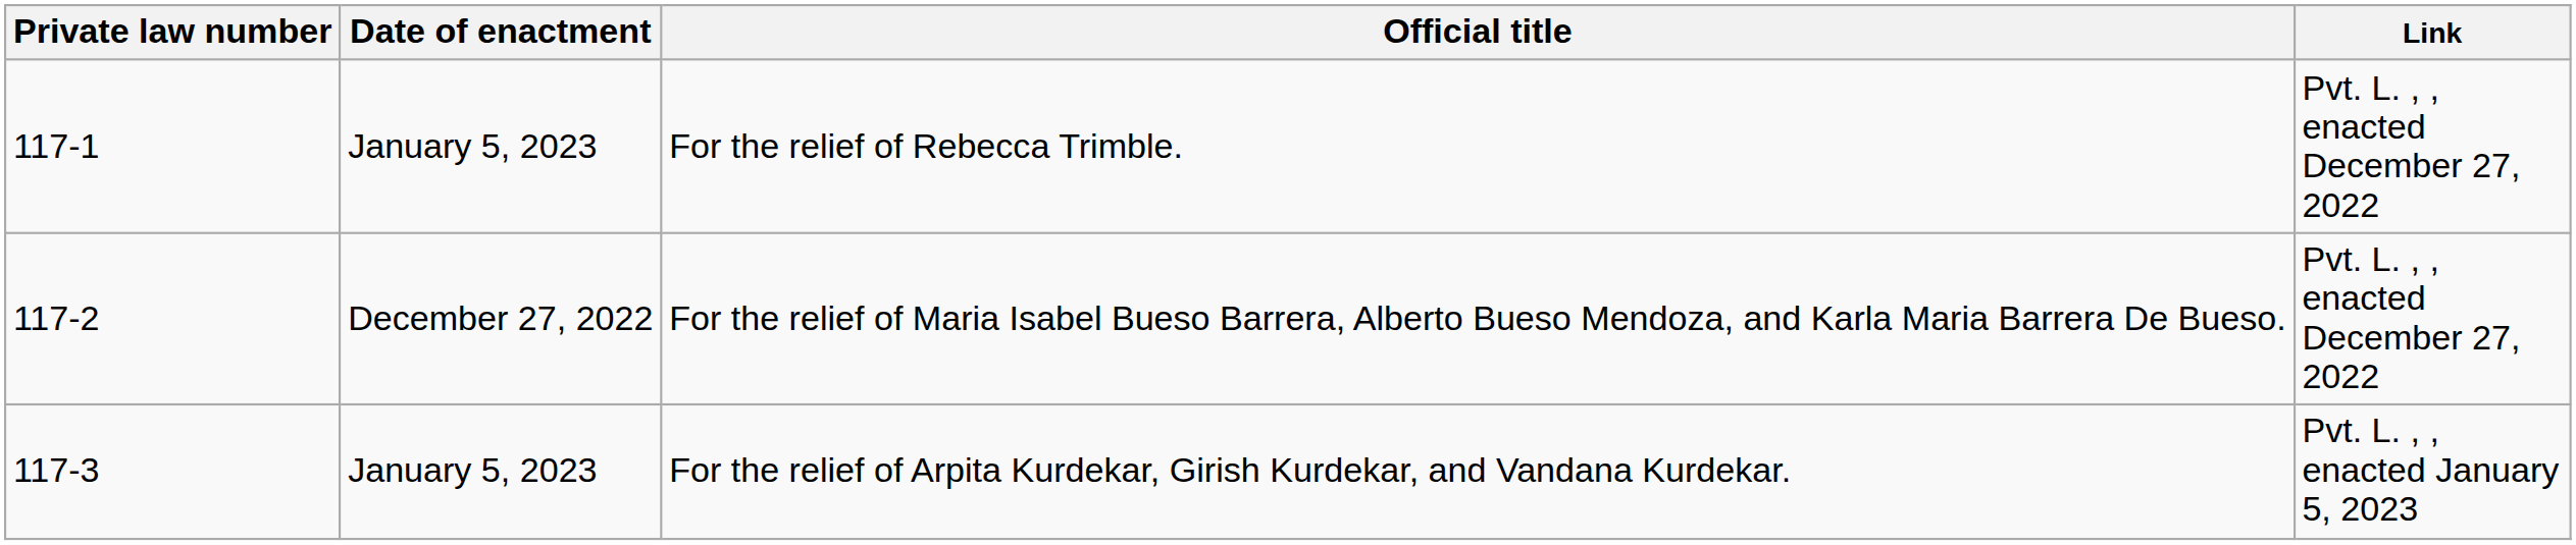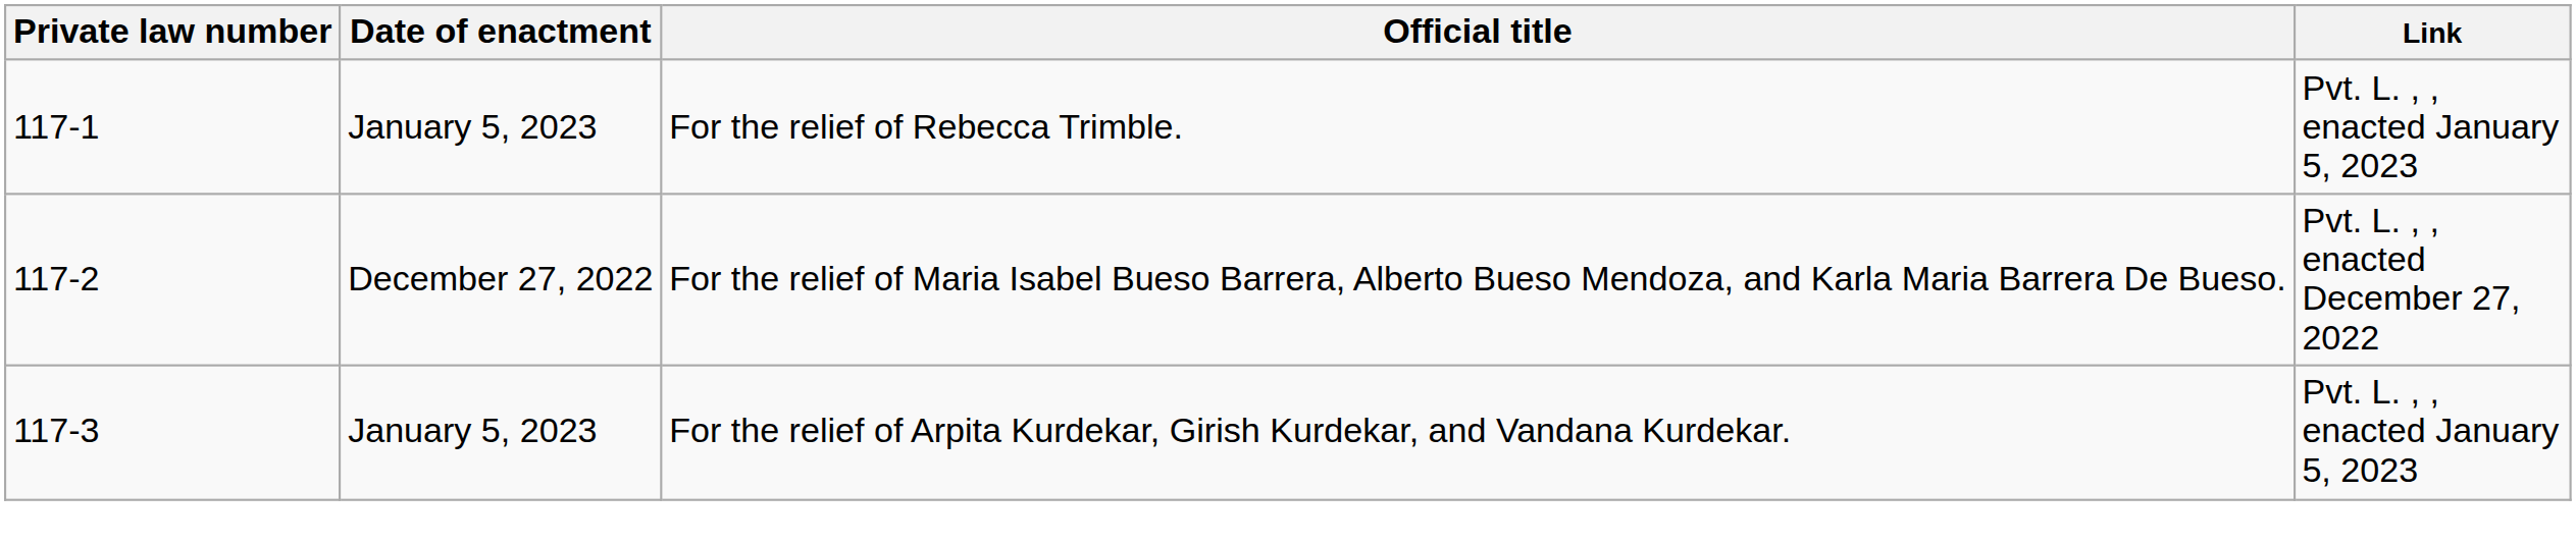 <table class="wikitable sortable">
 <tr valign=bottom>
 <th class="unsortable">Private law number</th>
 <th>Date of enactment</th>
 <th>Official title</th>
 <th class="unsortable" style="width:120px;"><small>Link</small></th>
 </tr>
 <tr>
 <td>117-1</td>
 <td>January 5, 2023</td>
 <td>For the relief of Rebecca Trimble.</td>
-<td>Pvt. L.  , , enacted December 27, 2022</td>
+<td>Pvt. L.  , , enacted January 5, 2023</td>
 </tr>
 <tr>
 <td>117-2</td>
 <td>December 27, 2022</td>
 <td>For the relief of Maria Isabel Bueso Barrera, Alberto Bueso Mendoza, and Karla Maria Barrera De Bueso.</td>
 <td>Pvt. L.  , , enacted December 27, 2022</td>
 </tr>
 <tr>
 <td>117-3</td>
 <td>January 5, 2023</td>
 <td>For the relief of Arpita Kurdekar, Girish Kurdekar, and Vandana Kurdekar.</td>
 <td>Pvt. L.  , , enacted January 5, 2023</td>
 </tr>
 </table>
